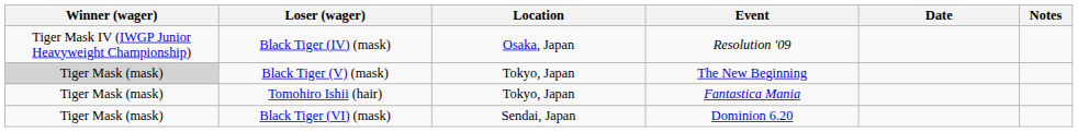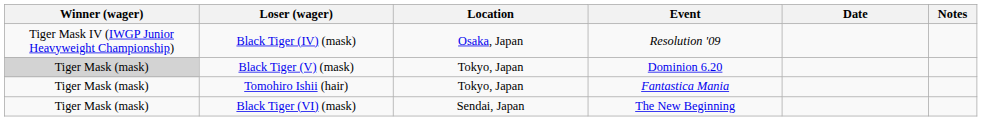 <table class="wikitable sortable" width=100%  style="text-align: center">
 <tr>
 <th width=20% scope="col">Winner (wager)</th>
 <th width=20% scope="col">Loser (wager)</th>
 <th width=20% scope="col">Location</th>
 <th width=20% scope="col">Event</th>
 <th width=15% scope="col">Date</th>
 <th class="unsortable" width=5% scope="col">Notes</th>
 </tr>
 <tr>
 <td>Tiger Mask IV (<a href='#'>IWGP Junior Heavyweight Championship</a>)</td>
 <td><a href='#'>Black Tiger (IV)</a> (mask)</td>
 <td><a href='#'>Osaka</a>, Japan</td>
 <td><em>Resolution '09</em></td>
 <td></td>
 <td></td>
 </tr>
 <tr>
 <td style="background: lightgrey;">Tiger Mask (mask)</td>
 <td><a href='#'>Black Tiger (V)</a> (mask)</td>
 <td>Tokyo, Japan</td>
-<td><a href='#'>The New Beginning</a></td>
+<td><a href='#'>Dominion 6.20</a></td>
 <td></td>
 <td></td>
 </tr>
 <tr>
 <td>Tiger Mask (mask)</td>
 <td><a href='#'>Tomohiro Ishii</a> (hair)</td>
 <td>Tokyo, Japan</td>
 <td><em><a href='#'>Fantastica Mania</a></em></td>
 <td></td>
 <td></td>
 </tr>
 <tr>
 <td>Tiger Mask (mask)</td>
 <td><a href='#'>Black Tiger (VI)</a> (mask)</td>
 <td>Sendai, Japan</td>
-<td><a href='#'>Dominion 6.20</a></td>
+<td><a href='#'>The New Beginning</a></td>
 <td></td>
 <td></td>
 </tr>
 </table>
